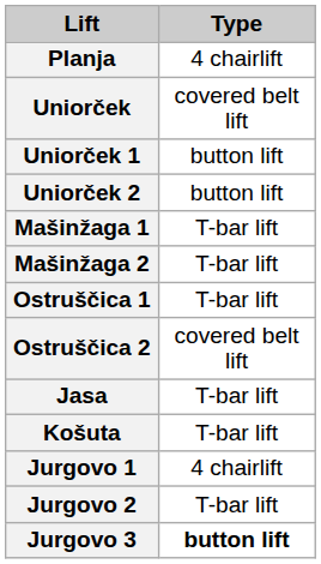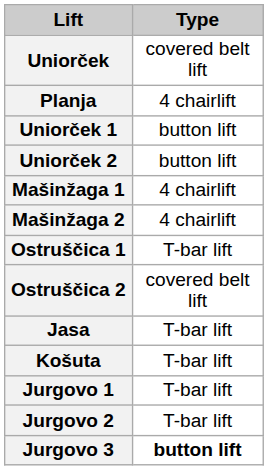 <table class="wikitable plainrowheaders" style="background:#fff; font-size:86%; line-height:15px; border:grey solid 1px; border-collapse:collapse;">
 <tr style="background:#ccc; text-align:center;">
 <th scope="col" style="background:#ccc; width:85px;">Lift</th>
 <th scope="col" style="background:#ccc; width:88px;">Type</th>
 </tr>
 <tr>
+<th scope="row">Uniorček</th>
+<td align=center>covered belt lift</td>
+</tr>
+<tr>
 <th scope="row">Planja</th>
 <td align=center>4 chairlift</td>
-</tr>
-<tr>
-<th scope="row">Uniorček</th>
-<td align=center>covered belt lift</td>
 </tr>
 <tr>
 <th scope="row">Uniorček 1</th>
 <td align=center>button lift</td>
 </tr>
 <tr>
 <th scope="row">Uniorček 2</th>
 <td align=center>button lift</td>
 </tr>
 <tr>
 <th scope="row">Mašinžaga 1</th>
-<td align=center>T-bar lift</td>
+<td align=center>4 chairlift</td>
 </tr>
 <tr>
 <th scope="row">Mašinžaga 2</th>
-<td align=center>T-bar lift</td>
+<td align=center>4 chairlift</td>
 </tr>
 <tr>
 <th scope="row">Ostruščica 1</th>
 <td align=center>T-bar lift</td>
 </tr>
 <tr>
 <th scope="row">Ostruščica 2</th>
 <td align=center>covered belt lift</td>
 </tr>
 <tr>
 <th scope="row">Jasa</th>
 <td align=center>T-bar lift</td>
 </tr>
 <tr>
 <th scope="row">Košuta</th>
 <td align=center>T-bar lift</td>
 </tr>
 <tr>
 <th scope="row">Jurgovo 1</th>
-<td align=center>4 chairlift</td>
+<td align=center>T-bar lift</td>
 </tr>
 <tr>
 <th scope="row">Jurgovo 2</th>
 <td align=center>T-bar lift</td>
 </tr>
 <tr>
 <th scope="row">Jurgovo 3</th>
 <td align=center><strong>button lift</strong></td>
 </tr>
 </table>
